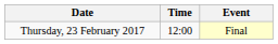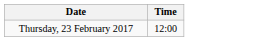 <table class = "wikitable" style="text-align:center;">
 <tr>
 <th width=220>Date</th>
 <th width=50>Time</th>
-<th width=100>Event</th>
 </tr>
 <tr>
 <td>Thursday, 23 February 2017</td>
 <td>12:00</td>
-<td bgcolor=ffffcc>Final</td>
 </tr>
 </table>
